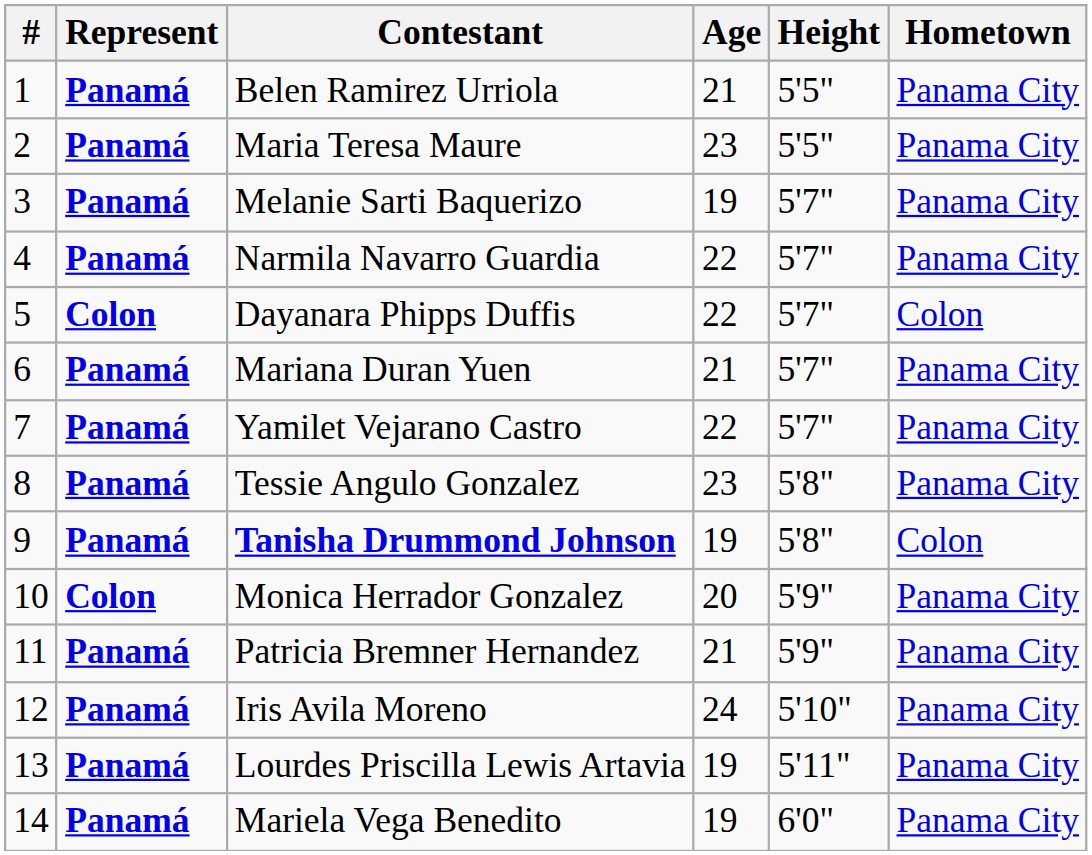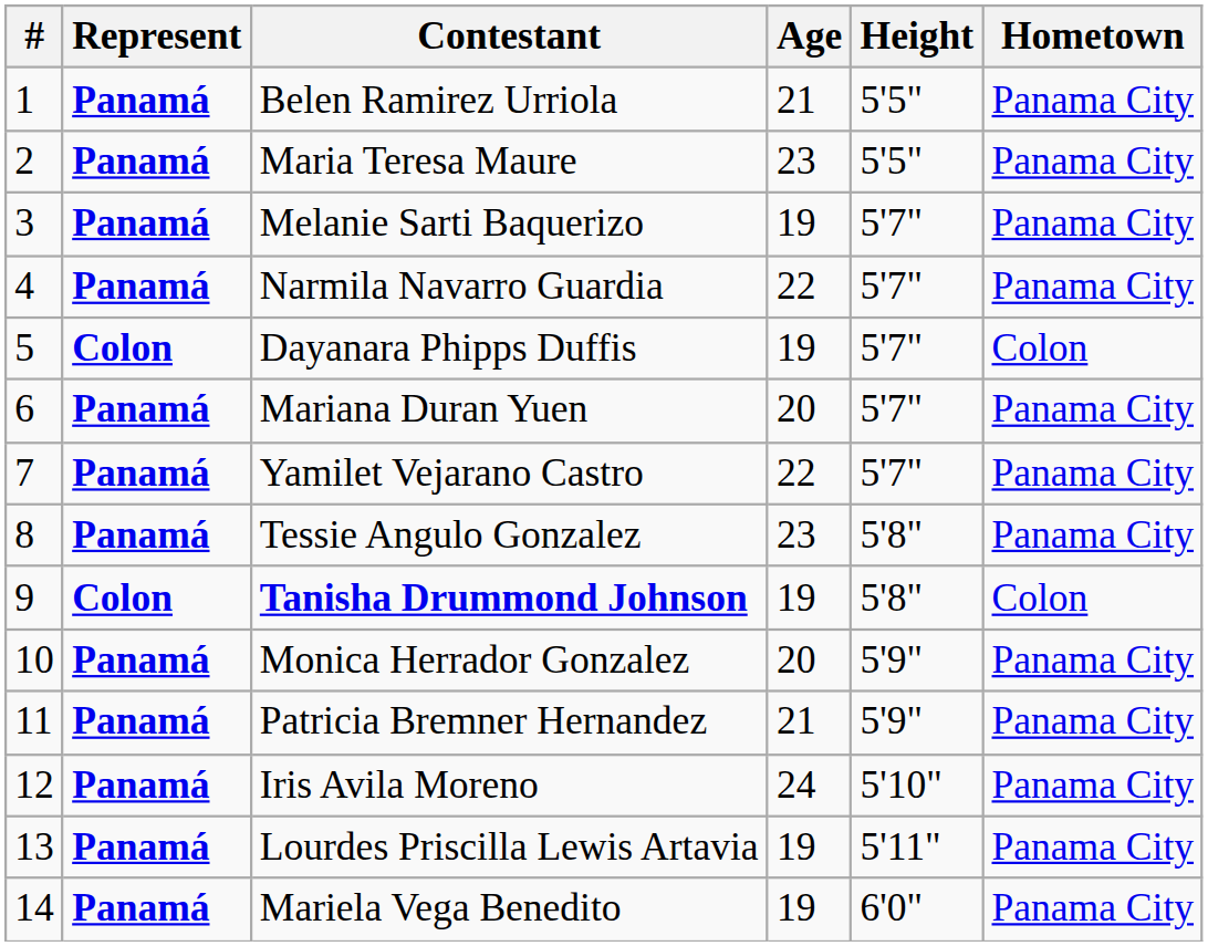 <table class="sortable wikitable">
 <tr>
 <th>#</th>
 <th>Represent</th>
 <th>Contestant</th>
 <th>Age</th>
 <th>Height</th>
 <th>Hometown</th>
 </tr>
 <tr>
 <td>1</td>
 <td><strong><a href='#'>Panamá</a></strong></td>
 <td>Belen Ramirez Urriola</td>
 <td>21</td>
 <td>5'5"</td>
 <td><a href='#'>Panama City</a></td>
 </tr>
 <tr>
 <td>2</td>
 <td><strong><a href='#'>Panamá</a></strong></td>
 <td>Maria Teresa Maure</td>
 <td>23</td>
 <td>5'5"</td>
 <td><a href='#'>Panama City</a></td>
 </tr>
 <tr>
 <td>3</td>
 <td><strong><a href='#'>Panamá</a></strong></td>
 <td>Melanie Sarti Baquerizo</td>
 <td>19</td>
 <td>5'7"</td>
 <td><a href='#'>Panama City</a></td>
 </tr>
 <tr>
 <td>4</td>
 <td><strong><a href='#'>Panamá</a></strong></td>
 <td>Narmila Navarro Guardia</td>
 <td>22</td>
 <td>5'7"</td>
 <td><a href='#'>Panama City</a></td>
 </tr>
 <tr>
 <td>5</td>
 <td><strong><a href='#'>Colon</a></strong></td>
 <td>Dayanara Phipps Duffis</td>
-<td>22</td>
+<td>19</td>
 <td>5'7"</td>
 <td><a href='#'>Colon</a></td>
 </tr>
 <tr>
 <td>6</td>
 <td><strong><a href='#'>Panamá</a></strong></td>
 <td>Mariana Duran Yuen</td>
-<td>21</td>
+<td>20</td>
 <td>5'7"</td>
 <td><a href='#'>Panama City</a></td>
 </tr>
 <tr>
 <td>7</td>
 <td><strong><a href='#'>Panamá</a></strong></td>
 <td>Yamilet Vejarano Castro</td>
 <td>22</td>
 <td>5'7"</td>
 <td><a href='#'>Panama City</a></td>
 </tr>
 <tr>
 <td>8</td>
 <td><strong><a href='#'>Panamá</a></strong></td>
 <td>Tessie Angulo Gonzalez</td>
 <td>23</td>
 <td>5'8"</td>
 <td><a href='#'>Panama City</a></td>
 </tr>
 <tr>
 <td>9</td>
-<td><strong><a href='#'>Panamá</a></strong></td>
+<td><strong><a href='#'>Colon</a></strong></td>
 <td><strong><a href='#'>Tanisha Drummond Johnson</a></strong></td>
 <td>19</td>
 <td>5'8"</td>
 <td><a href='#'>Colon</a></td>
 </tr>
 <tr>
 <td>10</td>
-<td><strong><a href='#'>Colon</a></strong></td>
+<td><strong><a href='#'>Panamá</a></strong></td>
 <td>Monica Herrador Gonzalez</td>
 <td>20</td>
 <td>5'9"</td>
 <td><a href='#'>Panama City</a></td>
 </tr>
 <tr>
 <td>11</td>
 <td><strong><a href='#'>Panamá</a></strong></td>
 <td>Patricia Bremner Hernandez</td>
 <td>21</td>
 <td>5'9"</td>
 <td><a href='#'>Panama City</a></td>
 </tr>
 <tr>
 <td>12</td>
 <td><strong><a href='#'>Panamá</a></strong></td>
 <td>Iris Avila Moreno</td>
 <td>24</td>
 <td>5'10"</td>
 <td><a href='#'>Panama City</a></td>
 </tr>
 <tr>
 <td>13</td>
 <td><strong><a href='#'>Panamá</a></strong></td>
 <td>Lourdes Priscilla Lewis Artavia</td>
 <td>19</td>
 <td>5'11"</td>
 <td><a href='#'>Panama City</a></td>
 </tr>
 <tr>
 <td>14</td>
 <td><strong><a href='#'>Panamá</a></strong></td>
 <td>Mariela Vega Benedito</td>
 <td>19</td>
 <td>6'0"</td>
 <td><a href='#'>Panama City</a></td>
 </tr>
 </table>
